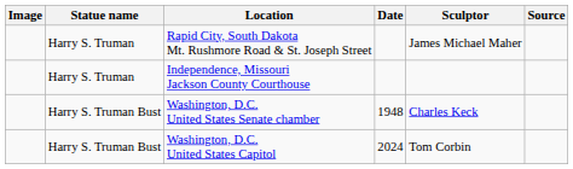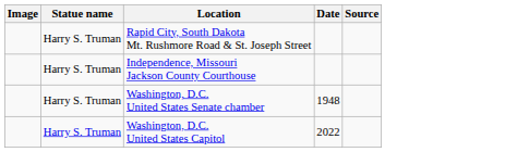 <table class="wikitable sortable">
 <tr>
 <th class="unsortable" scope="col">Image</th>
 <th scope="col">Statue name</th>
 <th scope="col">Location</th>
 <th scope="col">Date</th>
-<th scope="col">Sculptor</th>
 <th class="unsortable" scope="col">Source</th>
 </tr>
 <tr>
 <td></td>
 <td>Harry S. Truman</td>
 <td><a href='#'>Rapid City, South Dakota</a><br>Mt. Rushmore Road & St. Joseph Street</td>
 <td></td>
-<td>James Michael Maher</td>
 <td></td>
 </tr>
 <tr>
 <td></td>
 <td>Harry S. Truman</td>
 <td><a href='#'>Independence, Missouri</a><br><a href='#'>Jackson County Courthouse</a></td>
 <td></td>
 <td></td>
+</tr>
+<tr>
+<td></td>
+<td>Harry S. Truman</td>
+<td><a href='#'>Washington, D.C.</a><br><a href='#'>United States Senate chamber</a></td>
+<td>1948</td>
 <td></td>
 </tr>
 <tr>
 <td></td>
-<td>Harry S. Truman Bust</td>
-<td><a href='#'>Washington, D.C.</a><br><a href='#'>United States Senate chamber</a></td>
-<td>1948</td>
-<td><a href='#'>Charles Keck</a></td>
-<td></td>
-</tr>
-<tr>
-<td></td>
-<td>Harry S. Truman Bust</td>
+<td><a href='#'>Harry S. Truman</a></td>
 <td><a href='#'>Washington, D.C.</a><br><a href='#'>United States Capitol</a></td>
-<td>2024</td>
-<td>Tom Corbin</td>
+<td>2022</td>
 <td></td>
 </tr>
 </table>
